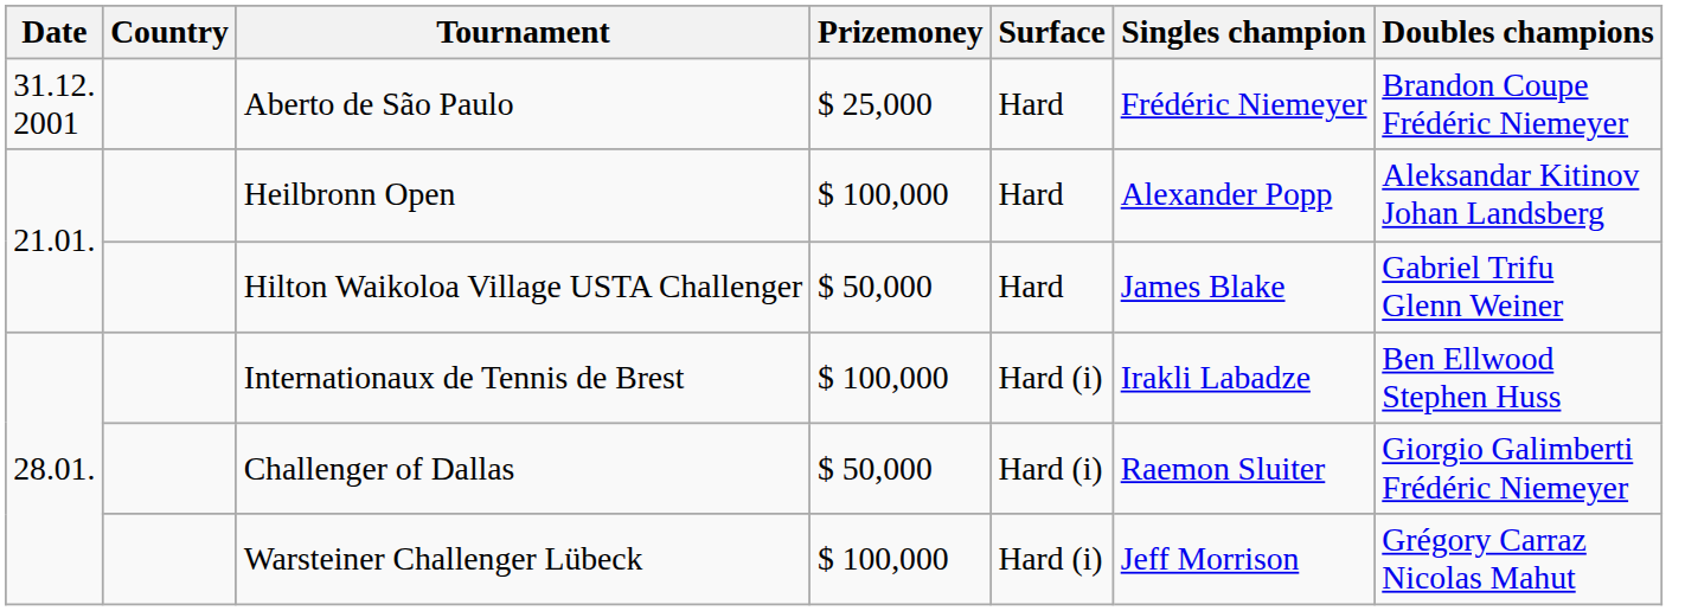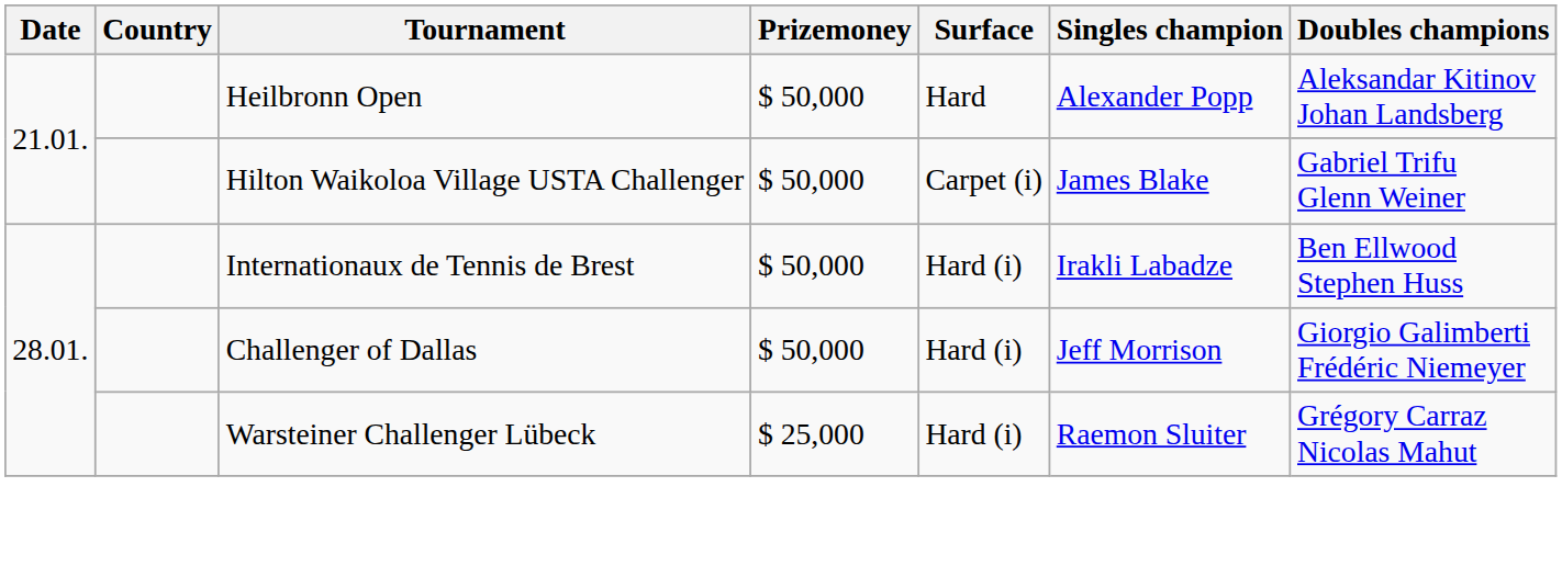 <table class="sortable wikitable" style=font-size:97%>
 <tr>
 <th>Date</th>
 <th>Country</th>
 <th>Tournament</th>
 <th>Prizemoney</th>
 <th>Surface</th>
 <th>Singles champion</th>
 <th>Doubles champions</th>
 </tr>
 <tr>
-<td>31.12.<br>2001</td>
-<td></td>
-<td>Aberto de São Paulo</td>
-<td>$ 25,000</td>
-<td>Hard</td>
-<td> <a href='#'>Frédéric Niemeyer</a></td>
-<td> <a href='#'>Brandon Coupe</a><br> <a href='#'>Frédéric Niemeyer</a></td>
-</tr>
-<tr>
 <td rowspan="2">21.01.</td>
 <td></td>
 <td>Heilbronn Open</td>
-<td>$ 100,000</td>
+<td>$ 50,000</td>
 <td>Hard</td>
 <td> <a href='#'>Alexander Popp</a></td>
 <td> <a href='#'>Aleksandar Kitinov</a><br> <a href='#'>Johan Landsberg</a></td>
 </tr>
 <tr>
 <td></td>
 <td>Hilton Waikoloa Village USTA Challenger</td>
 <td>$ 50,000</td>
-<td>Hard</td>
+<td>Carpet (i)</td>
 <td> <a href='#'>James Blake</a></td>
 <td> <a href='#'>Gabriel Trifu</a><br> <a href='#'>Glenn Weiner</a></td>
 </tr>
 <tr>
 <td rowspan="3">28.01.</td>
 <td></td>
 <td>Internationaux de Tennis de Brest</td>
-<td>$ 100,000</td>
+<td>$ 50,000</td>
 <td>Hard (i)</td>
 <td> <a href='#'>Irakli Labadze</a></td>
 <td> <a href='#'>Ben Ellwood</a><br> <a href='#'>Stephen Huss</a></td>
 </tr>
 <tr>
 <td></td>
 <td>Challenger of Dallas</td>
 <td>$ 50,000</td>
 <td>Hard (i)</td>
-<td> <a href='#'>Raemon Sluiter</a></td>
+<td> <a href='#'>Jeff Morrison</a></td>
 <td> <a href='#'>Giorgio Galimberti</a><br> <a href='#'>Frédéric Niemeyer</a></td>
 </tr>
 <tr>
 <td></td>
 <td>Warsteiner Challenger Lübeck</td>
-<td>$ 100,000</td>
+<td>$ 25,000</td>
 <td>Hard (i)</td>
-<td> <a href='#'>Jeff Morrison</a></td>
+<td> <a href='#'>Raemon Sluiter</a></td>
 <td> <a href='#'>Grégory Carraz</a><br> <a href='#'>Nicolas Mahut</a></td>
 </tr>
 </table>
